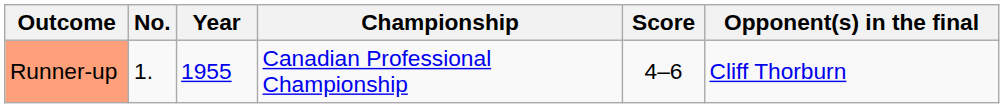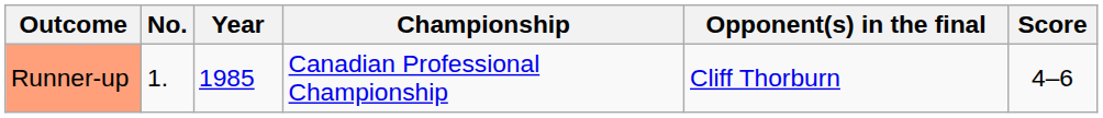 <table class="wikitable sortable">
 <tr>
 <th width="80">Outcome</th>
 <th width="20">No.</th>
 <th width="50">Year</th>
 <th style="width:250px;">Championship</th>
+<th style="width:200px;">Opponent(s) in the final</th>
 <th style="width:50px;">Score</th>
-<th style="width:200px;">Opponent(s) in the final</th>
 </tr>
 <tr>
 <td style="background:#ffa07a;">Runner-up</td>
 <td>1.</td>
-<td><a href='#'>1955</a></td>
+<td><a href='#'>1985</a></td>
 <td><a href='#'>Canadian Professional Championship</a></td>
+<td> <a href='#'>Cliff Thorburn</a></td>
 <td align="center">4–6</td>
-<td> <a href='#'>Cliff Thorburn</a></td>
 </tr>
 </table>
